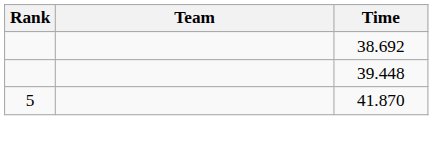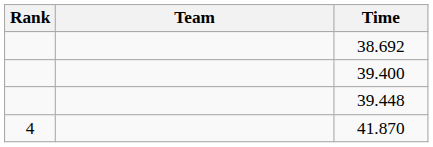 <table class=wikitable style="text-align:center">
 <tr>
 <th width=40>Rank</th>
 <th width=250>Team</th>
 <th width=80>Time</th>
 </tr>
 <tr>
 <td></td>
 <td align=left></td>
 <td>38.692</td>
 </tr>
 <tr>
 <td></td>
 <td align=left></td>
+<td>39.400</td>
+</tr>
+<tr>
+<td></td>
+<td align=left></td>
 <td>39.448</td>
 </tr>
 <tr>
-<td>5</td>
+<td>4</td>
 <td align=left></td>
 <td>41.870</td>
 </tr>
 </table>
